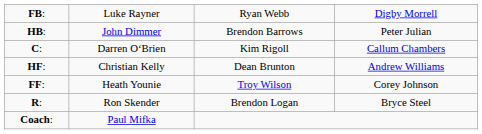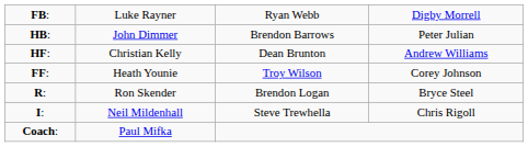 <table class="wikitable" width="50%" align="center" style="font-size:90%; text-align: center">
 <tr>
 <td><strong>FB</strong>:</td>
 <td>Luke Rayner</td>
 <td>Ryan Webb</td>
 <td><a href='#'>Digby Morrell</a></td>
 </tr>
 <tr>
 <td><strong>HB</strong>:</td>
 <td><a href='#'>John Dimmer</a></td>
 <td>Brendon Barrows</td>
 <td>Peter Julian</td>
-</tr>
-<tr>
-<td><strong>C</strong>:</td>
-<td>Darren O‘Brien</td>
-<td>Kim Rigoll</td>
-<td><a href='#'>Callum Chambers</a></td>
 </tr>
 <tr>
 <td><strong>HF</strong>:</td>
 <td>Christian Kelly</td>
 <td>Dean Brunton</td>
 <td><a href='#'>Andrew Williams</a></td>
 </tr>
 <tr>
 <td><strong>FF</strong>:</td>
 <td>Heath Younie</td>
 <td><a href='#'>Troy Wilson</a></td>
 <td>Corey Johnson</td>
 </tr>
 <tr>
 <td><strong>R</strong>:</td>
 <td>Ron Skender</td>
 <td>Brendon Logan</td>
 <td>Bryce Steel</td>
 </tr>
 <tr>
+<td><strong>I</strong>:</td>
+<td><a href='#'>Neil Mildenhall</a></td>
+<td>Steve Trewhella</td>
+<td>Chris Rigoll</td>
+</tr>
+<tr>
 <td><strong>Coach</strong>:</td>
 <td><a href='#'>Paul Mifka</a></td>
 <td colspan="2"></td>
 </tr>
 </table>
